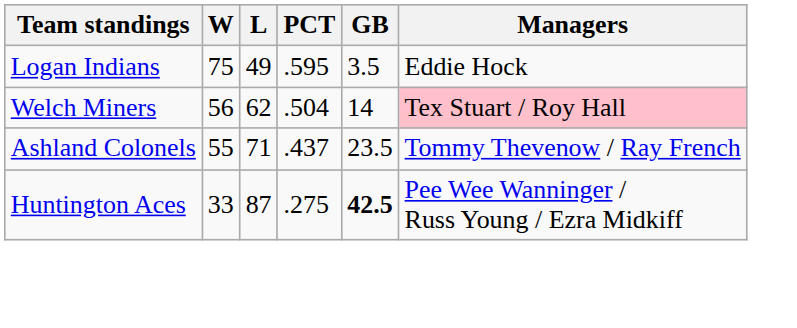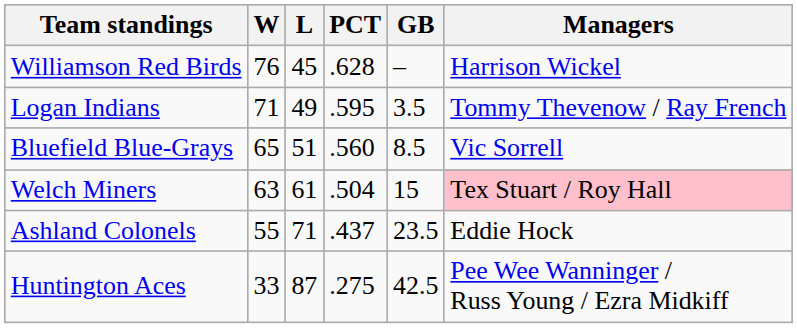 <table class="wikitable">
 <tr>
 <th>Team standings</th>
 <th>W</th>
 <th>L</th>
 <th>PCT</th>
 <th>GB</th>
 <th>Managers</th>
 </tr>
 <tr>
+<td><a href='#'>Williamson Red Birds</a></td>
+<td>76</td>
+<td>45</td>
+<td>.628</td>
+<td>–</td>
+<td><a href='#'>Harrison Wickel</a></td>
+</tr>
+<tr>
 <td><a href='#'>Logan Indians</a></td>
-<td>75</td>
+<td>71</td>
 <td>49</td>
 <td>.595</td>
 <td>3.5</td>
-<td>Eddie Hock</td>
+<td><a href='#'>Tommy Thevenow</a> / <a href='#'>Ray French</a></td>
+</tr>
+<tr>
+<td><a href='#'>Bluefield Blue-Grays</a></td>
+<td>65</td>
+<td>51</td>
+<td>.560</td>
+<td>8.5</td>
+<td><a href='#'>Vic Sorrell</a></td>
 </tr>
 <tr>
 <td><a href='#'>Welch Miners</a></td>
-<td>56</td>
-<td>62</td>
+<td>63</td>
+<td>61</td>
 <td>.504</td>
-<td>14</td>
+<td>15</td>
 <td style="background: pink;">Tex Stuart / Roy Hall</td>
 </tr>
 <tr>
 <td><a href='#'>Ashland Colonels</a></td>
 <td>55</td>
 <td>71</td>
 <td>.437</td>
 <td>23.5</td>
-<td><a href='#'>Tommy Thevenow</a> / <a href='#'>Ray French</a></td>
+<td>Eddie Hock</td>
 </tr>
 <tr>
 <td><a href='#'>Huntington Aces</a></td>
 <td>33</td>
 <td>87</td>
 <td>.275</td>
-<td><strong>42.5</strong></td>
+<td>42.5</td>
 <td><a href='#'>Pee Wee Wanninger</a> /<br> Russ Young / Ezra Midkiff</td>
 </tr>
 </table>
